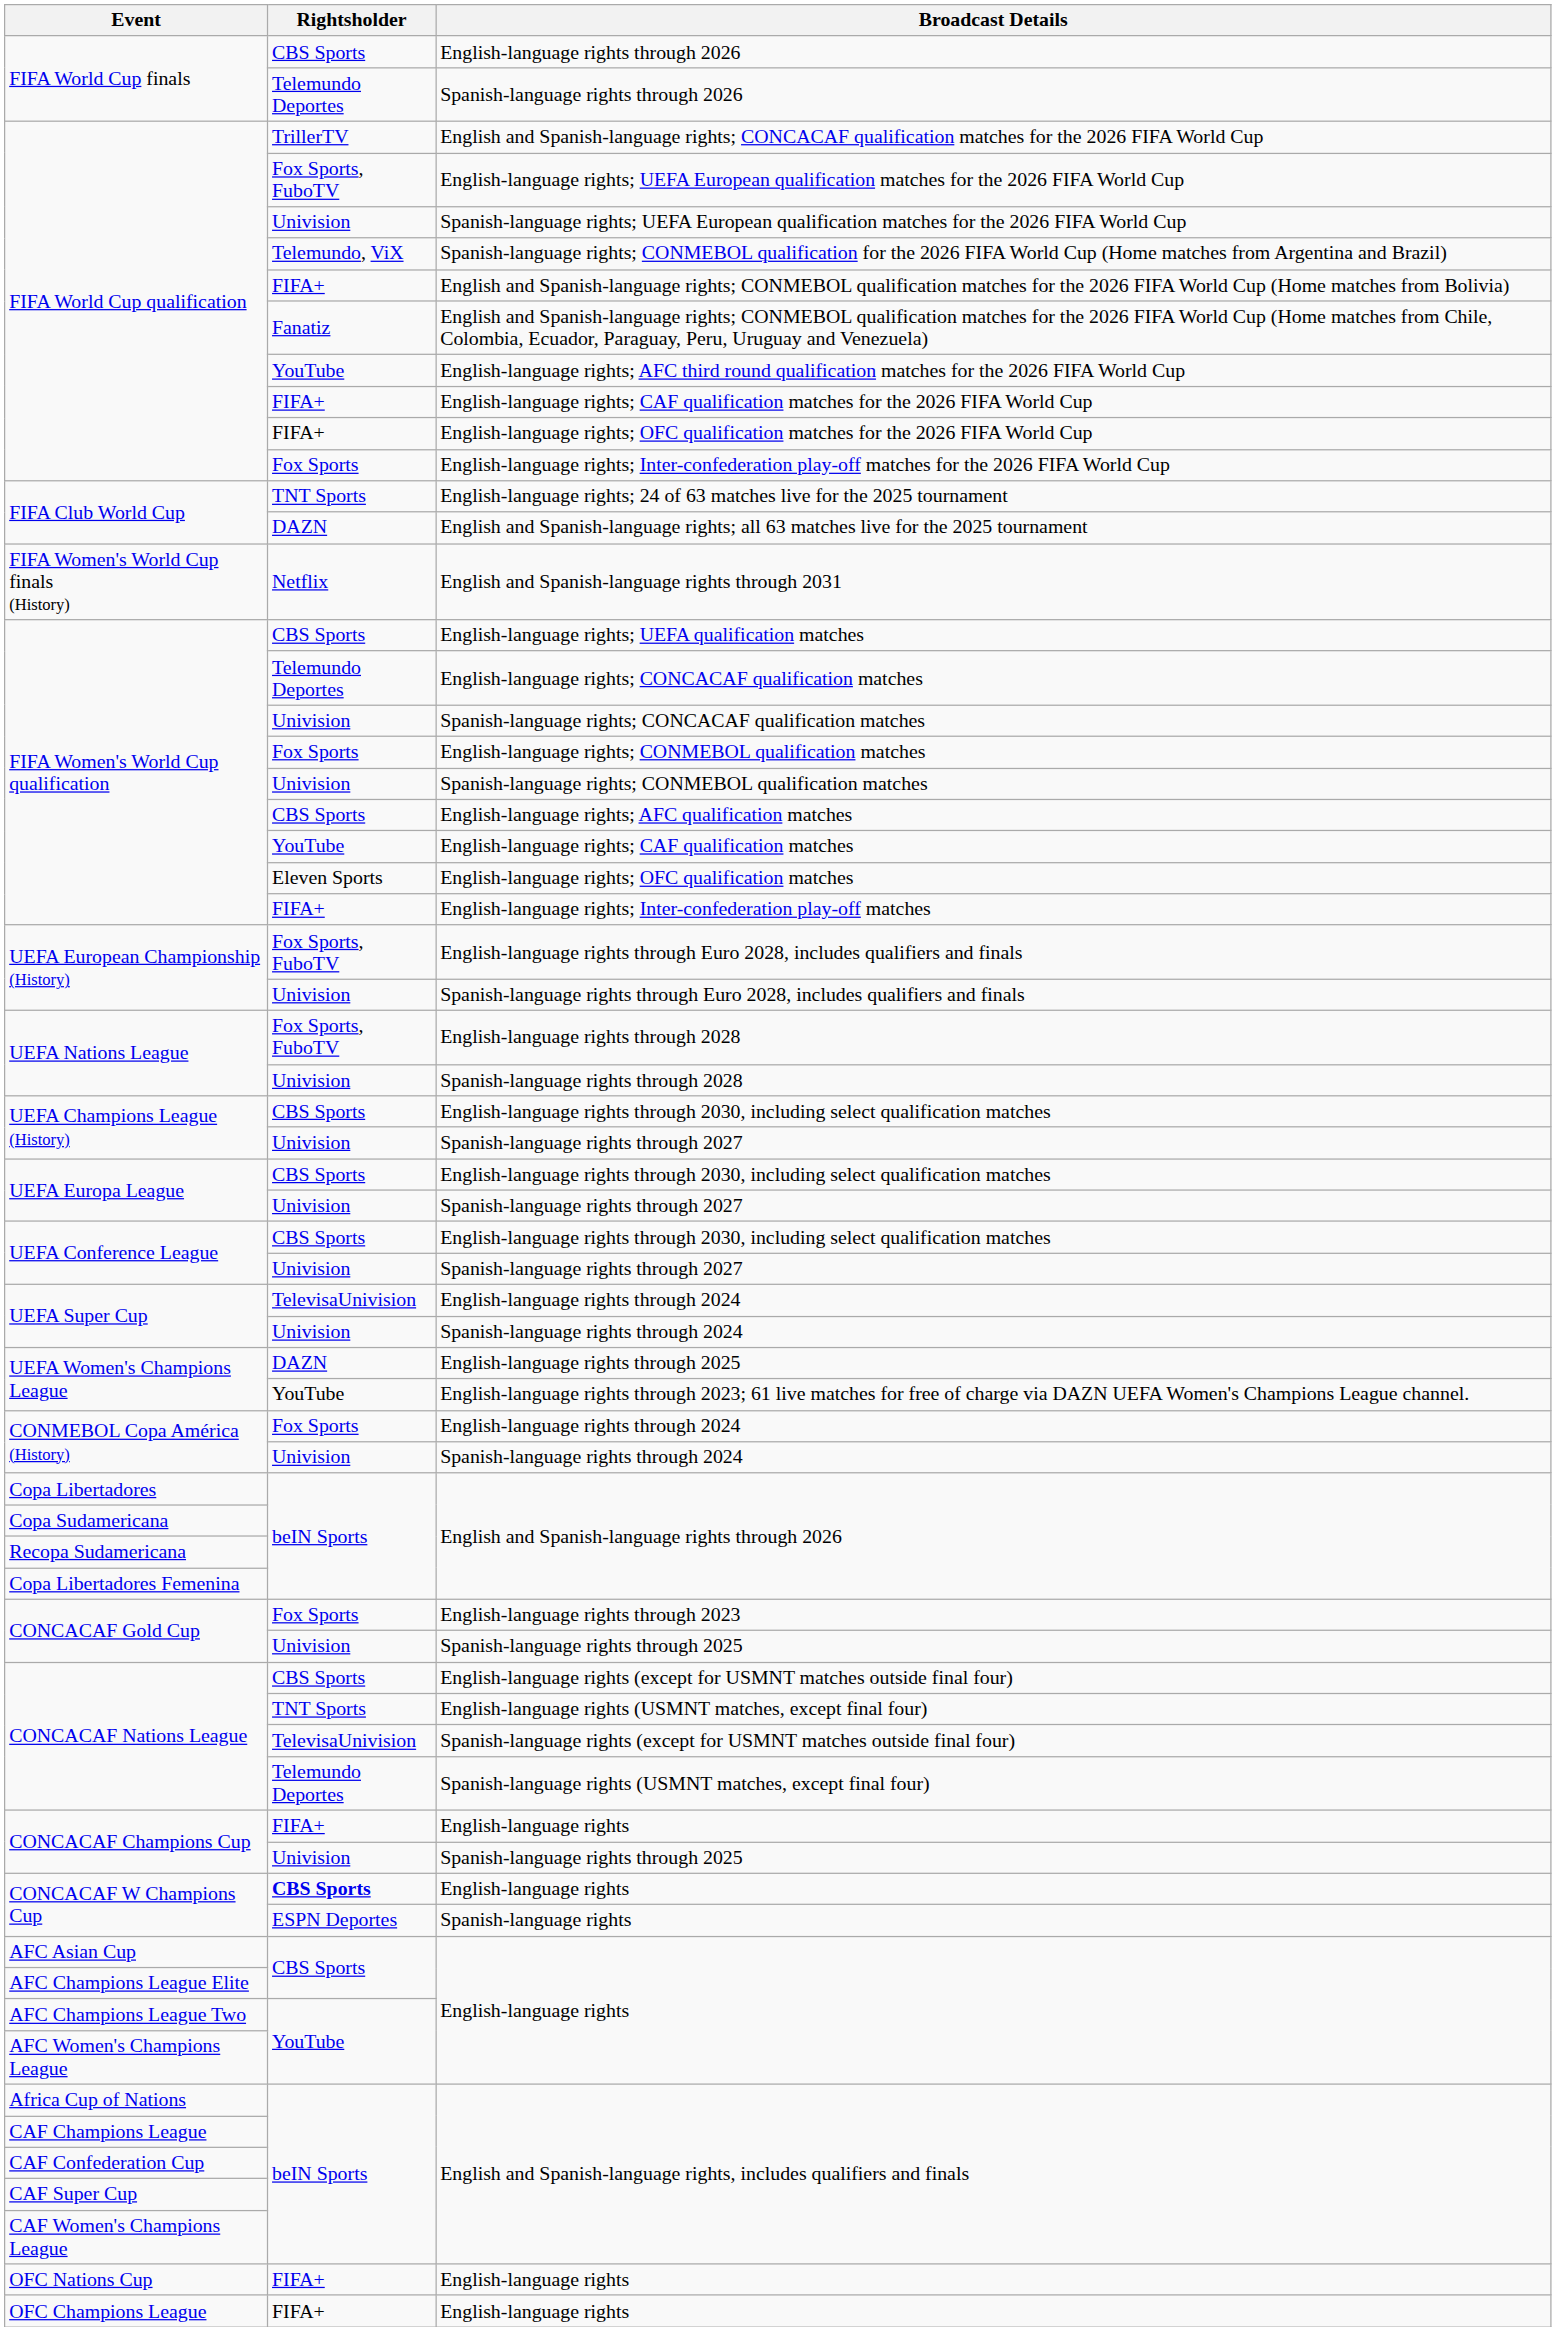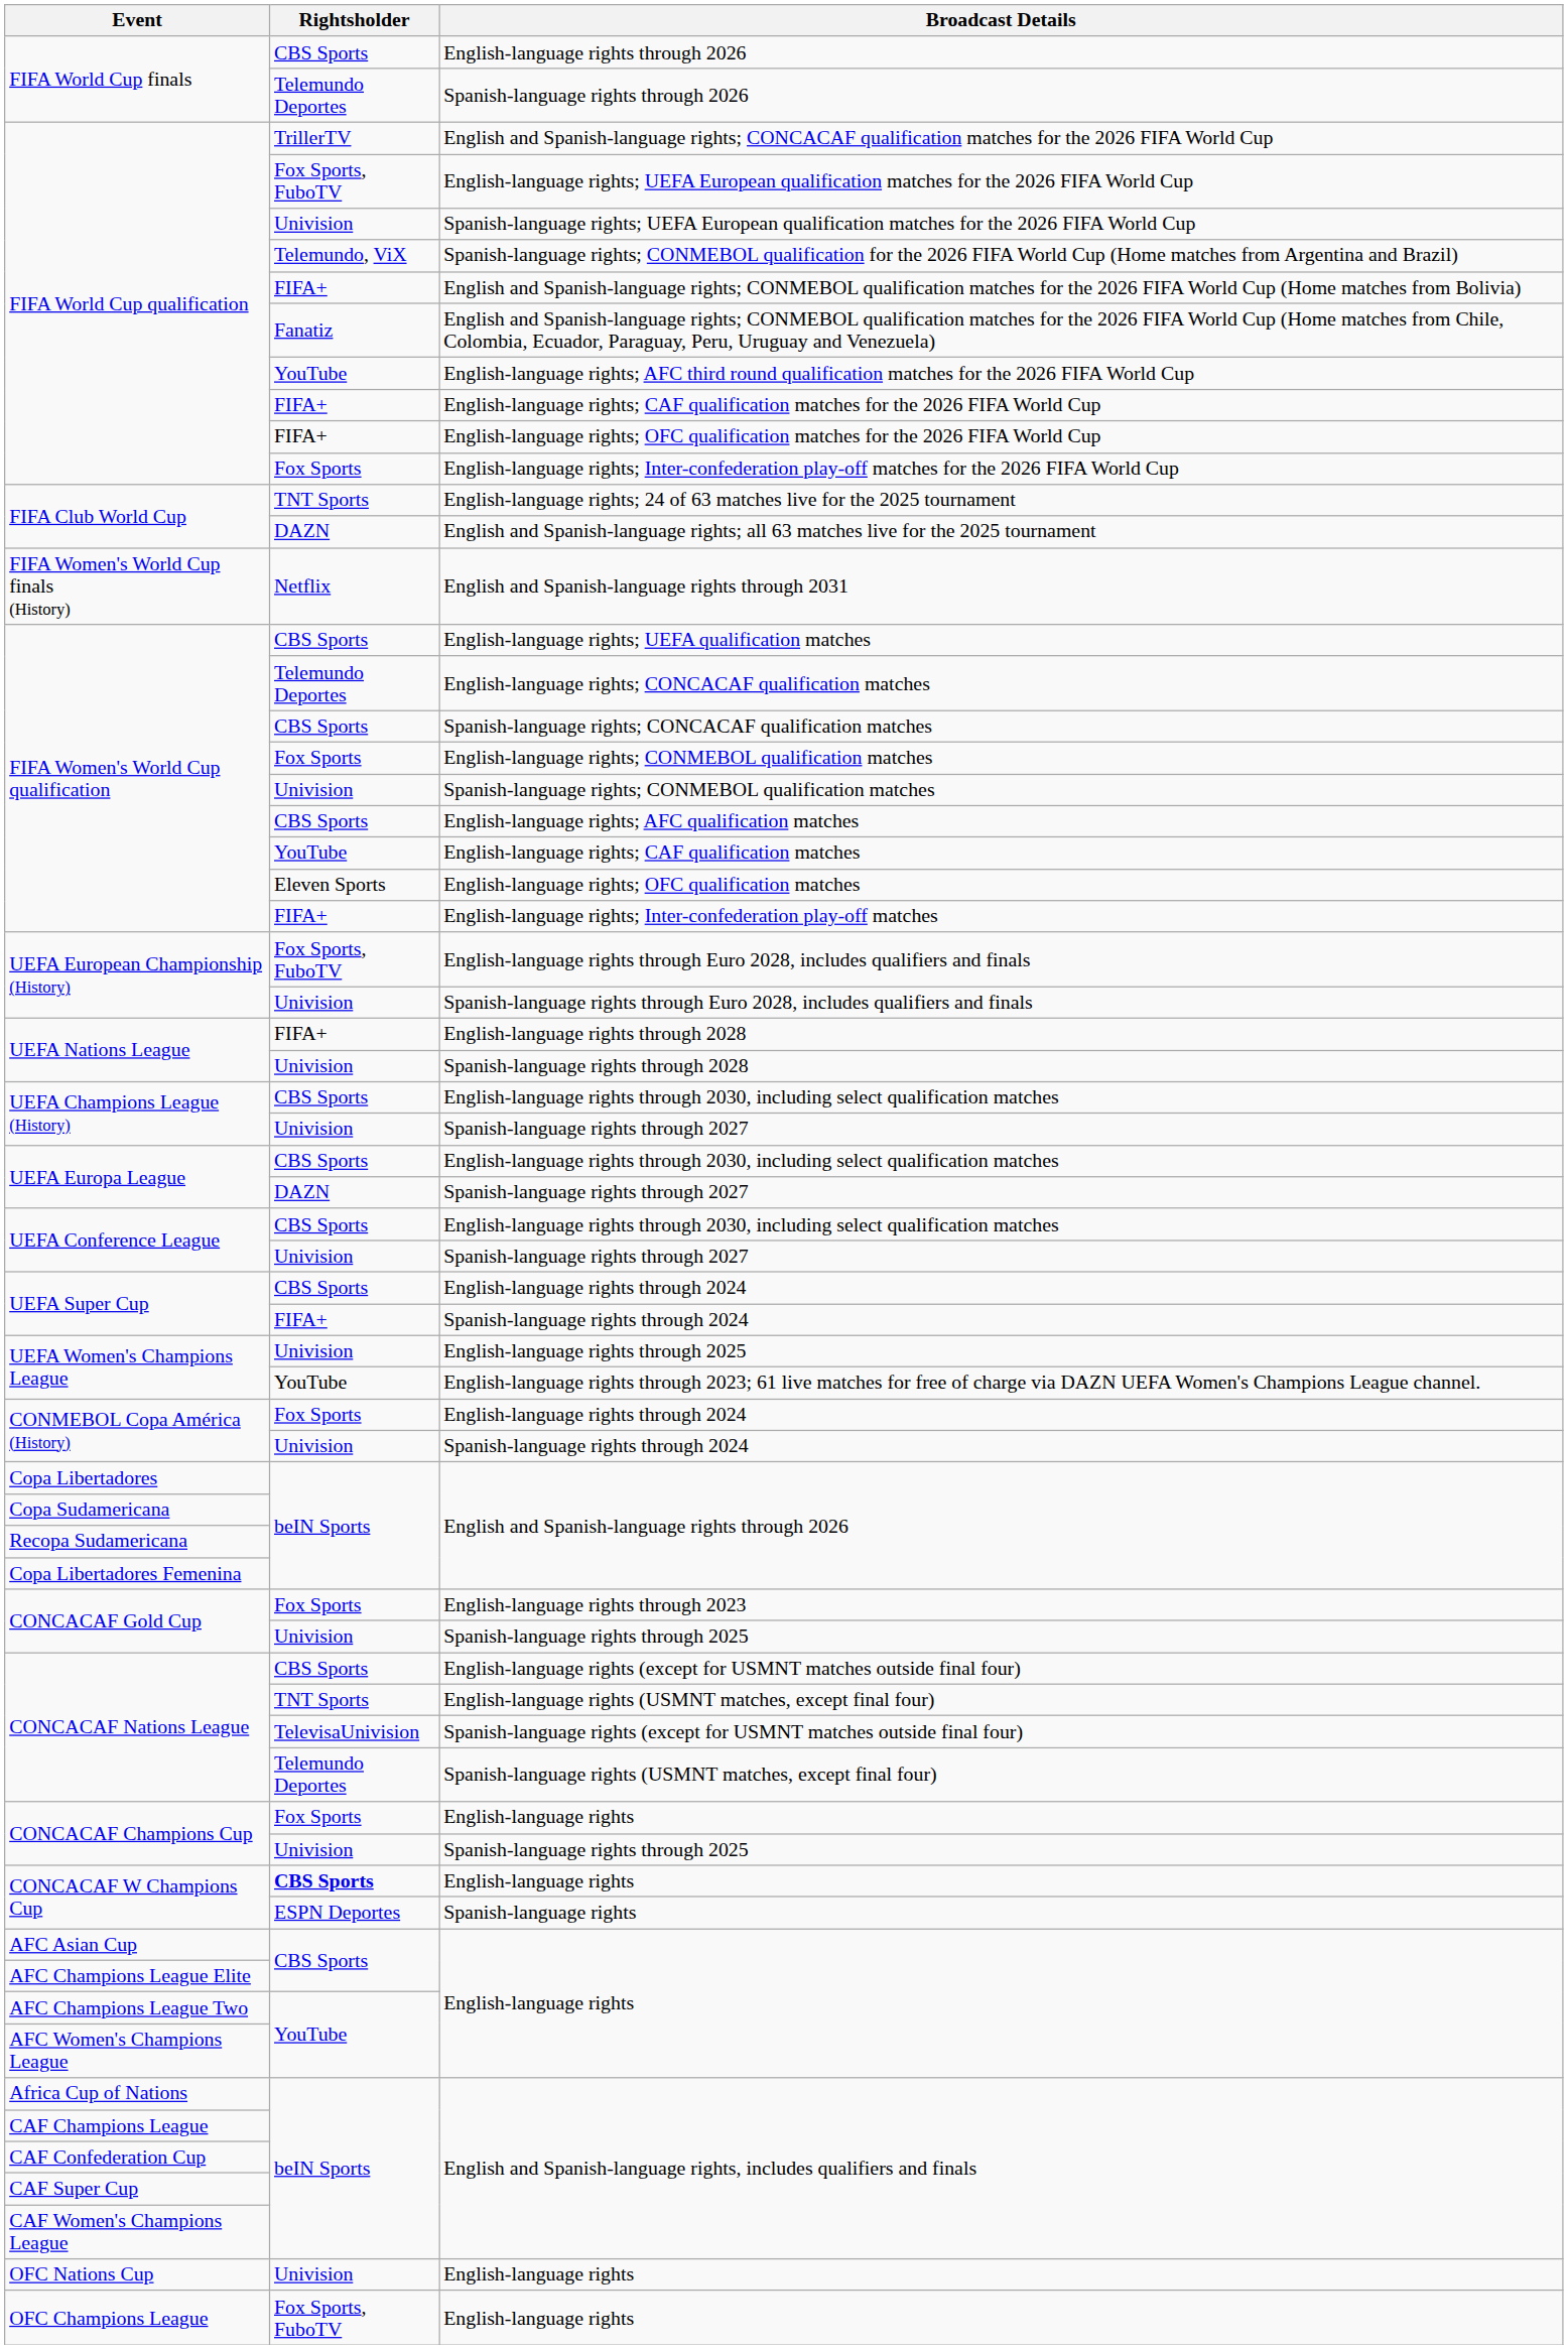 <table class="wikitable">
 <tr>
 <th>Event</th>
 <th>Rightsholder</th>
 <th>Broadcast Details</th>
 </tr>
 <tr>
 <td rowspan="2"><a href='#'>FIFA World Cup</a> finals</td>
 <td><a href='#'>CBS Sports</a></td>
 <td>English-language rights through 2026</td>
 </tr>
 <tr>
 <td><a href='#'>Telemundo Deportes</a></td>
 <td>Spanish-language rights through 2026</td>
 </tr>
 <tr>
 <td rowspan="10"><a href='#'>FIFA World Cup qualification</a></td>
 <td><a href='#'>TrillerTV</a></td>
 <td>English and Spanish-language rights; <a href='#'>CONCACAF qualification</a> matches for the 2026 FIFA World Cup</td>
 </tr>
 <tr>
 <td><a href='#'>Fox Sports</a>, <a href='#'>FuboTV</a></td>
 <td>English-language rights; <a href='#'>UEFA European qualification</a> matches for the 2026 FIFA World Cup</td>
 </tr>
 <tr>
 <td><a href='#'>Univision</a></td>
 <td>Spanish-language rights; UEFA European qualification matches for the 2026 FIFA World Cup</td>
 </tr>
 <tr>
 <td><a href='#'>Telemundo</a>, <a href='#'>ViX</a></td>
 <td>Spanish-language rights; <a href='#'>CONMEBOL qualification</a> for the 2026 FIFA World Cup (Home matches from Argentina and Brazil) </td>
 </tr>
 <tr>
 <td><a href='#'>FIFA+</a></td>
 <td>English and Spanish-language rights; CONMEBOL qualification matches for the 2026 FIFA World Cup (Home matches from Bolivia)</td>
 </tr>
 <tr>
 <td><a href='#'>Fanatiz</a></td>
 <td>English and Spanish-language rights; CONMEBOL qualification matches for the 2026 FIFA World Cup (Home matches from Chile, Colombia, Ecuador, Paraguay, Peru, Uruguay and Venezuela) </td>
 </tr>
 <tr>
 <td><a href='#'>YouTube</a></td>
 <td>English-language rights; <a href='#'>AFC third round qualification</a> matches for the 2026 FIFA World Cup</td>
 </tr>
 <tr>
 <td><a href='#'>FIFA+</a></td>
 <td>English-language rights; <a href='#'>CAF qualification</a> matches for the 2026 FIFA World Cup</td>
 </tr>
 <tr>
 <td>FIFA+</td>
 <td>English-language rights; <a href='#'>OFC qualification</a> matches for the 2026 FIFA World Cup</td>
 </tr>
 <tr>
 <td><a href='#'>Fox Sports</a></td>
 <td>English-language rights; <a href='#'>Inter-confederation play-off</a> matches for the 2026 FIFA World Cup</td>
 </tr>
 <tr>
 <td rowspan=2><a href='#'>FIFA Club World Cup</a></td>
 <td><a href='#'>TNT Sports</a> </td>
 <td>English-language rights; 24 of 63 matches live for the 2025 tournament</td>
 </tr>
 <tr>
 <td><a href='#'>DAZN</a></td>
 <td>English and Spanish-language rights; all 63 matches live for the 2025 tournament</td>
 </tr>
 <tr>
 <td><a href='#'>FIFA Women's World Cup</a> finals<br><small>(History)</small></td>
 <td><a href='#'>Netflix</a></td>
 <td>English and Spanish-language rights through 2031</td>
 </tr>
 <tr>
 <td rowspan="9"><a href='#'>FIFA Women's World Cup qualification</a></td>
 <td><a href='#'>CBS Sports</a></td>
 <td>English-language rights; <a href='#'>UEFA qualification</a> matches</td>
 </tr>
 <tr>
 <td><a href='#'>Telemundo Deportes</a></td>
 <td>English-language rights; <a href='#'>CONCACAF qualification</a> matches</td>
 </tr>
 <tr>
-<td><a href='#'>Univision</a></td>
+<td><a href='#'>CBS Sports</a> </td>
 <td>Spanish-language rights; CONCACAF qualification matches</td>
 </tr>
 <tr>
 <td><a href='#'>Fox Sports</a></td>
 <td>English-language rights; <a href='#'>CONMEBOL qualification</a> matches</td>
 </tr>
 <tr>
 <td><a href='#'>Univision</a></td>
 <td>Spanish-language rights; CONMEBOL qualification matches</td>
 </tr>
 <tr>
 <td><a href='#'>CBS Sports</a></td>
 <td>English-language rights; <a href='#'>AFC qualification</a> matches</td>
 </tr>
 <tr>
 <td><a href='#'>YouTube</a></td>
 <td>English-language rights; <a href='#'>CAF qualification</a> matches</td>
 </tr>
 <tr>
 <td>Eleven Sports</td>
 <td>English-language rights; <a href='#'>OFC qualification</a> matches</td>
 </tr>
 <tr>
 <td><a href='#'>FIFA+</a></td>
 <td>English-language rights; <a href='#'>Inter-confederation play-off</a> matches</td>
 </tr>
 <tr>
 <td rowspan="2"><a href='#'>UEFA European Championship</a><br><small><a href='#'>(History)</a></small></td>
 <td><a href='#'>Fox Sports</a>, <a href='#'>FuboTV</a></td>
 <td>English-language rights through Euro 2028, includes qualifiers and finals</td>
 </tr>
 <tr>
 <td><a href='#'>Univision</a></td>
 <td>Spanish-language rights through Euro 2028, includes qualifiers and finals</td>
 </tr>
 <tr>
 <td rowspan="2"><a href='#'>UEFA Nations League</a></td>
-<td><a href='#'>Fox Sports</a>, <a href='#'>FuboTV</a></td>
+<td>FIFA+</td>
 <td>English-language rights through 2028</td>
 </tr>
 <tr>
 <td><a href='#'>Univision</a></td>
 <td>Spanish-language rights through 2028</td>
 </tr>
 <tr>
 <td rowspan="2"><a href='#'>UEFA Champions League</a><br><small><a href='#'>(History)</a></small></td>
 <td><a href='#'>CBS Sports</a></td>
 <td>English-language rights through 2030, including select qualification matches</td>
 </tr>
 <tr>
 <td><a href='#'>Univision</a></td>
 <td>Spanish-language rights through 2027</td>
 </tr>
 <tr>
 <td rowspan="2"><a href='#'>UEFA Europa League</a></td>
 <td><a href='#'>CBS Sports</a></td>
 <td>English-language rights through 2030, including select qualification matches</td>
 </tr>
 <tr>
-<td><a href='#'>Univision</a></td>
+<td><a href='#'>DAZN</a></td>
 <td>Spanish-language rights through 2027</td>
 </tr>
 <tr>
 <td rowspan="2"><a href='#'>UEFA Conference League</a></td>
 <td><a href='#'>CBS Sports</a></td>
 <td>English-language rights through 2030, including select qualification matches</td>
 </tr>
 <tr>
 <td><a href='#'>Univision</a></td>
 <td>Spanish-language rights through 2027</td>
 </tr>
 <tr>
 <td rowspan="2"><a href='#'>UEFA Super Cup</a></td>
-<td><a href='#'>TelevisaUnivision</a> </td>
+<td><a href='#'>CBS Sports</a></td>
 <td>English-language rights through 2024</td>
 </tr>
 <tr>
-<td><a href='#'>Univision</a></td>
+<td><a href='#'>FIFA+</a></td>
 <td>Spanish-language rights through 2024</td>
 </tr>
 <tr>
 <td rowspan="2"><a href='#'>UEFA Women's Champions League</a></td>
-<td><a href='#'>DAZN</a></td>
+<td><a href='#'>Univision</a></td>
 <td>English-language rights through 2025</td>
 </tr>
 <tr>
 <td>YouTube</td>
 <td>English-language rights through 2023; 61 live matches for free of charge via DAZN UEFA Women's Champions League channel.</td>
 </tr>
 <tr>
 <td rowspan="2"><a href='#'>CONMEBOL Copa América</a><br><small><a href='#'>(History)</a></small></td>
 <td><a href='#'>Fox Sports</a></td>
 <td>English-language rights through 2024</td>
 </tr>
 <tr>
 <td><a href='#'>Univision</a></td>
 <td>Spanish-language rights through 2024</td>
 </tr>
 <tr>
 <td><a href='#'>Copa Libertadores</a></td>
 <td rowspan="4"><a href='#'>beIN Sports</a></td>
 <td rowspan="4">English and Spanish-language rights through 2026</td>
 </tr>
 <tr>
 <td><a href='#'>Copa Sudamericana</a></td>
 </tr>
 <tr>
 <td><a href='#'>Recopa Sudamericana</a></td>
 </tr>
 <tr>
 <td><a href='#'>Copa Libertadores Femenina</a></td>
 </tr>
 <tr>
 <td rowspan="2"><a href='#'>CONCACAF Gold Cup</a></td>
 <td><a href='#'>Fox Sports</a></td>
 <td>English-language rights through 2023</td>
 </tr>
 <tr>
 <td><a href='#'>Univision</a></td>
 <td>Spanish-language rights through 2025</td>
 </tr>
 <tr>
 <td rowspan="4"><a href='#'>CONCACAF Nations League</a></td>
 <td><a href='#'>CBS Sports</a> </td>
 <td>English-language rights (except for USMNT matches outside final four)</td>
 </tr>
 <tr>
 <td><a href='#'>TNT Sports</a> </td>
 <td>English-language rights (USMNT matches, except final four)</td>
 </tr>
 <tr>
 <td><a href='#'>TelevisaUnivision</a> </td>
 <td>Spanish-language rights (except for USMNT matches outside final four)</td>
 </tr>
 <tr>
 <td><a href='#'>Telemundo Deportes</a> </td>
 <td>Spanish-language rights (USMNT matches, except final four)</td>
 </tr>
 <tr>
 <td rowspan="2"><a href='#'>CONCACAF Champions Cup</a></td>
-<td><a href='#'>FIFA+</a></td>
+<td><a href='#'>Fox Sports</a></td>
 <td>English-language rights</td>
 </tr>
 <tr>
 <td><a href='#'>Univision</a></td>
 <td>Spanish-language rights through 2025</td>
 </tr>
 <tr>
 <td rowspan="2"><a href='#'>CONCACAF W Champions Cup</a></td>
 <td><strong><a href='#'>CBS Sports</a></strong></td>
 <td>English-language rights</td>
 </tr>
 <tr>
 <td><a href='#'>ESPN Deportes</a></td>
 <td>Spanish-language rights</td>
 </tr>
 <tr>
 <td><a href='#'>AFC Asian Cup</a></td>
 <td rowspan="2"><a href='#'>CBS Sports</a></td>
 <td rowspan="4">English-language rights</td>
 </tr>
 <tr>
 <td><a href='#'>AFC Champions League Elite</a></td>
 </tr>
 <tr>
 <td><a href='#'>AFC Champions League Two</a></td>
 <td rowspan="2"><a href='#'>YouTube</a></td>
 </tr>
 <tr>
 <td><a href='#'>AFC Women's Champions League</a></td>
 </tr>
 <tr>
 <td><a href='#'>Africa Cup of Nations</a></td>
 <td rowspan="5"><a href='#'>beIN Sports</a></td>
 <td rowspan="5">English and Spanish-language rights, includes qualifiers and finals</td>
 </tr>
 <tr>
 <td><a href='#'>CAF Champions League</a></td>
 </tr>
 <tr>
 <td><a href='#'>CAF Confederation Cup</a></td>
 </tr>
 <tr>
 <td><a href='#'>CAF Super Cup</a></td>
 </tr>
 <tr>
 <td><a href='#'>CAF Women's Champions League</a></td>
 </tr>
 <tr>
 <td><a href='#'>OFC Nations Cup</a></td>
-<td><a href='#'>FIFA+</a></td>
+<td><a href='#'>Univision</a></td>
 <td>English-language rights</td>
 </tr>
 <tr>
 <td><a href='#'>OFC Champions League</a></td>
-<td>FIFA+</td>
+<td><a href='#'>Fox Sports</a>, <a href='#'>FuboTV</a></td>
 <td>English-language rights</td>
 </tr>
 </table>
